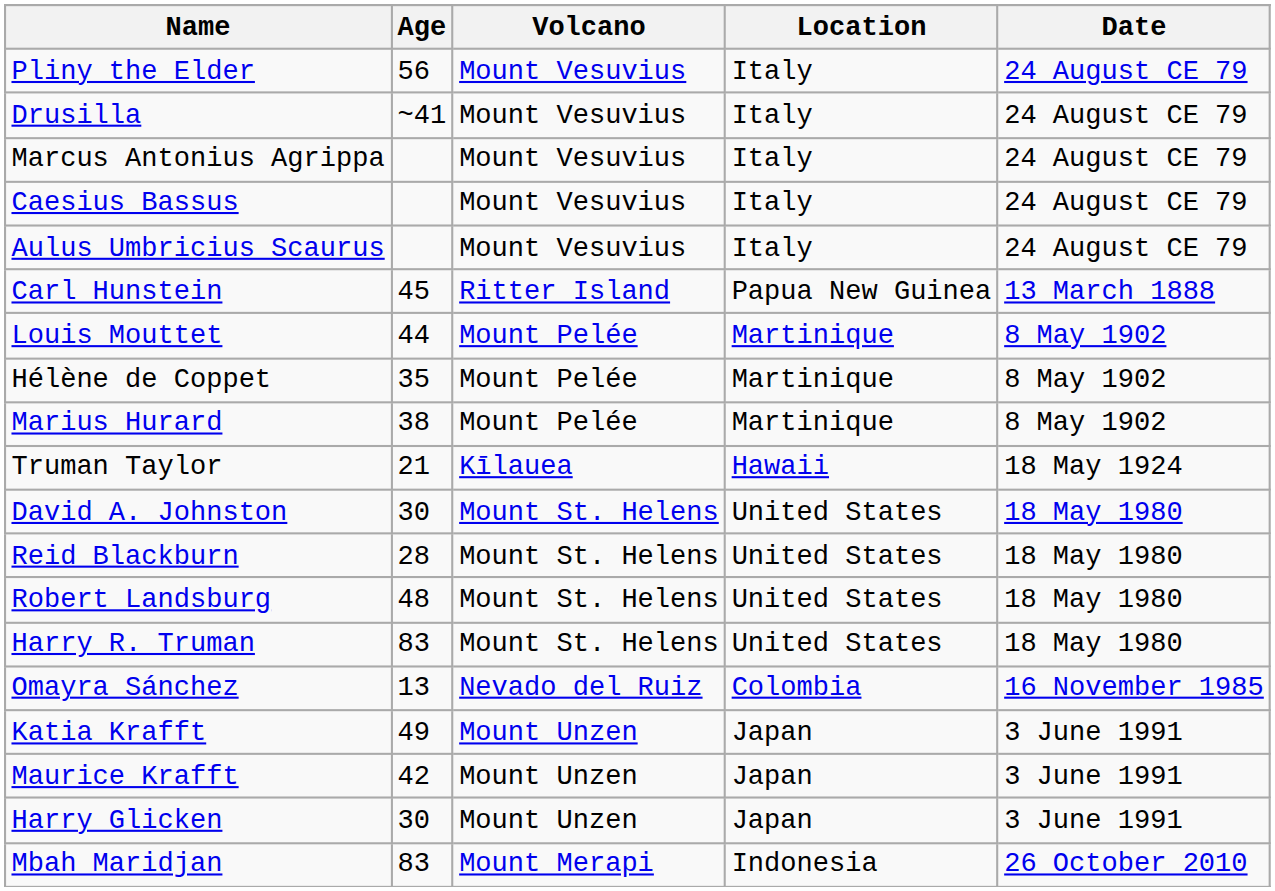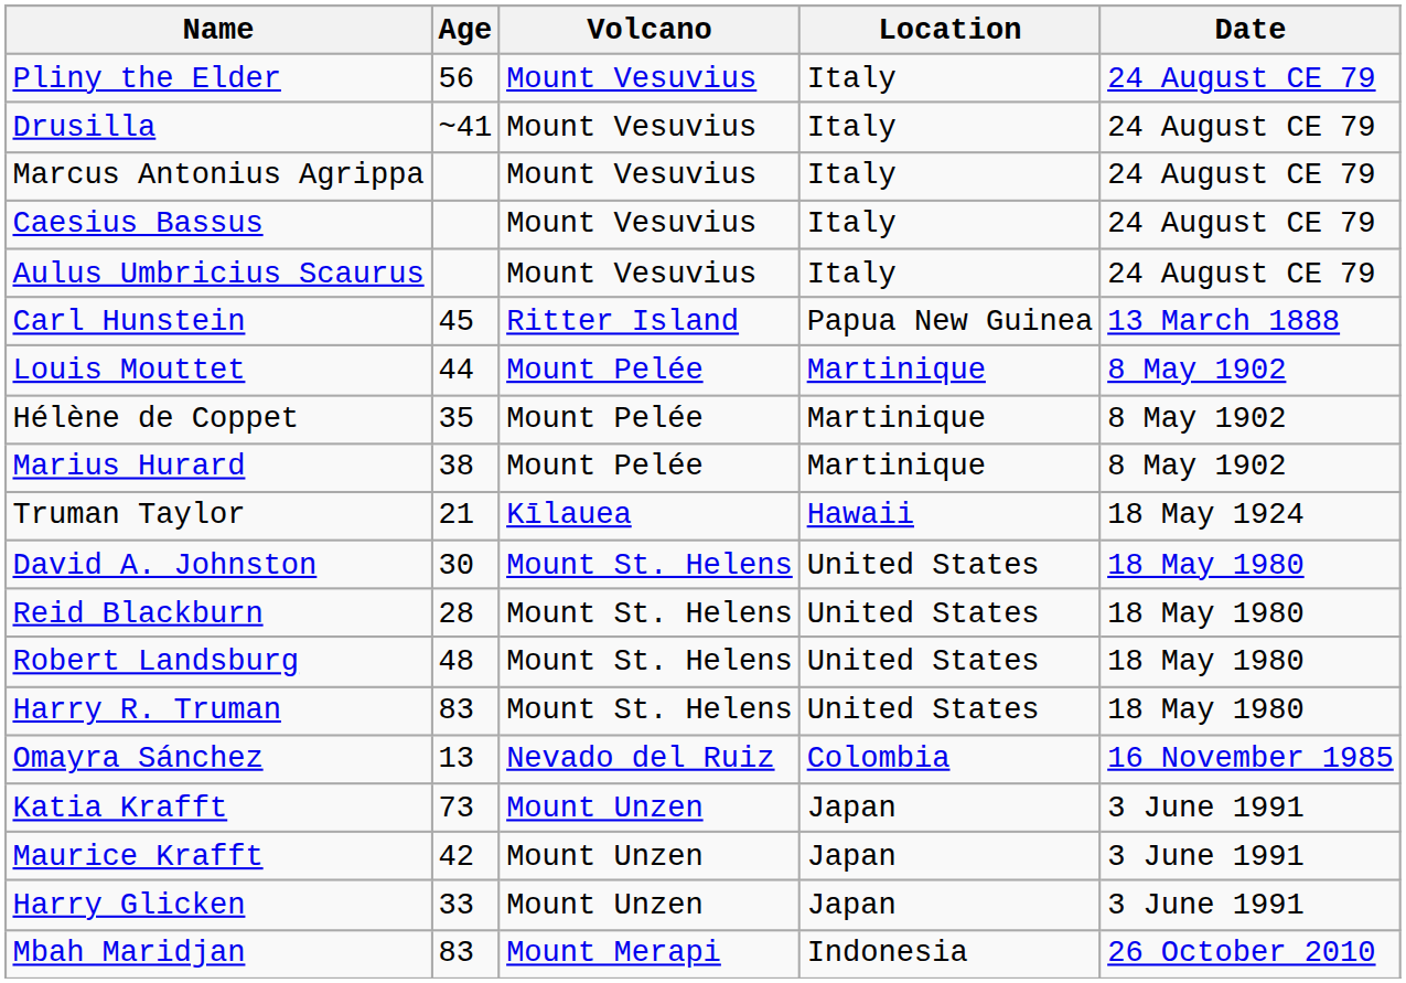 <table class="wikitable sortable">
 <tr bgcolor="#efefef">
 </tr>
 <tr bgcolor="#efefef">
 <th>Name</th>
 <th>Age</th>
 <th>Volcano</th>
 <th>Location</th>
 <th>Date</th>
 </tr>
 <tr>
 <td><a href='#'>Pliny the Elder</a></td>
 <td>56</td>
 <td><a href='#'>Mount Vesuvius</a></td>
 <td>Italy</td>
 <td><a href='#'>24 August CE 79</a></td>
 </tr>
 <tr>
 <td><a href='#'>Drusilla</a></td>
 <td>~41</td>
 <td>Mount Vesuvius</td>
 <td>Italy</td>
 <td>24 August CE 79</td>
 </tr>
 <tr>
 <td>Marcus Antonius Agrippa</td>
 <td></td>
 <td>Mount Vesuvius</td>
 <td>Italy</td>
 <td>24 August CE 79</td>
 </tr>
 <tr>
 <td><a href='#'>Caesius Bassus</a></td>
 <td></td>
 <td>Mount Vesuvius</td>
 <td>Italy</td>
 <td>24 August CE 79</td>
 </tr>
 <tr>
 <td><a href='#'>Aulus Umbricius Scaurus</a></td>
 <td></td>
 <td>Mount Vesuvius</td>
 <td>Italy</td>
 <td>24 August CE 79</td>
 </tr>
 <tr>
 <td><a href='#'>Carl Hunstein</a></td>
 <td>45</td>
 <td><a href='#'>Ritter Island</a></td>
 <td>Papua New Guinea</td>
 <td><a href='#'>13 March 1888</a></td>
 </tr>
 <tr>
 <td><a href='#'>Louis Mouttet</a></td>
 <td>44</td>
 <td><a href='#'>Mount Pelée</a></td>
 <td><a href='#'>Martinique</a></td>
 <td><a href='#'>8 May 1902</a></td>
 </tr>
 <tr>
 <td>Hélène de Coppet</td>
 <td>35</td>
 <td>Mount Pelée</td>
 <td>Martinique</td>
 <td>8 May 1902</td>
 </tr>
 <tr>
 <td><a href='#'>Marius Hurard</a></td>
 <td>38</td>
 <td>Mount Pelée</td>
 <td>Martinique</td>
 <td>8 May 1902</td>
 </tr>
 <tr>
 <td>Truman Taylor</td>
 <td>21</td>
 <td><a href='#'>Kīlauea</a></td>
 <td><a href='#'>Hawaii</a></td>
 <td>18 May 1924</td>
 </tr>
 <tr>
 <td><a href='#'>David A. Johnston</a></td>
 <td>30</td>
 <td><a href='#'>Mount St. Helens</a></td>
 <td>United States</td>
 <td><a href='#'>18 May 1980</a></td>
 </tr>
 <tr>
 <td><a href='#'>Reid Blackburn</a></td>
 <td>28</td>
 <td>Mount St. Helens</td>
 <td>United States</td>
 <td>18 May 1980</td>
 </tr>
 <tr>
 <td><a href='#'>Robert Landsburg</a></td>
 <td>48</td>
 <td>Mount St. Helens</td>
 <td>United States</td>
 <td>18 May 1980</td>
 </tr>
 <tr>
 <td><a href='#'>Harry R. Truman</a></td>
 <td>83</td>
 <td>Mount St. Helens</td>
 <td>United States</td>
 <td>18 May 1980</td>
 </tr>
 <tr>
 <td><a href='#'>Omayra Sánchez</a></td>
 <td>13</td>
 <td><a href='#'>Nevado del Ruiz</a></td>
 <td><a href='#'>Colombia</a></td>
 <td><a href='#'>16 November 1985</a></td>
 </tr>
 <tr>
 <td><a href='#'>Katia Krafft</a></td>
-<td>49</td>
+<td>73</td>
 <td><a href='#'>Mount Unzen</a></td>
 <td>Japan</td>
 <td>3 June 1991</td>
 </tr>
 <tr>
 <td><a href='#'>Maurice Krafft</a></td>
 <td>42</td>
 <td>Mount Unzen</td>
 <td>Japan</td>
 <td>3 June 1991</td>
 </tr>
 <tr>
 <td><a href='#'>Harry Glicken</a></td>
-<td>30</td>
+<td>33</td>
 <td>Mount Unzen</td>
 <td>Japan</td>
 <td>3 June 1991</td>
 </tr>
 <tr>
 <td><a href='#'>Mbah Maridjan</a></td>
 <td>83</td>
 <td><a href='#'>Mount Merapi</a></td>
 <td>Indonesia</td>
 <td><a href='#'>26 October 2010</a></td>
 </tr>
 <tr>
 </tr>
 </table>
